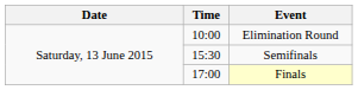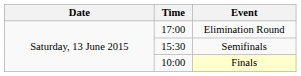 <table class = "wikitable" style="text-align:center;">
 <tr>
 <th width=220>Date</th>
 <th width=50>Time</th>
 <th width=150>Event</th>
 </tr>
 <tr>
 <td rowspan=3>Saturday, 13 June 2015</td>
-<td>10:00</td>
+<td>17:00</td>
 <td>Elimination Round</td>
 </tr>
 <tr>
 <td>15:30</td>
 <td>Semifinals</td>
 </tr>
 <tr>
-<td>17:00</td>
+<td>10:00</td>
 <td bgcolor=ffffcc>Finals</td>
 </tr>
 </table>
